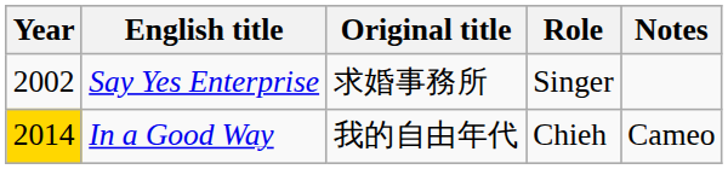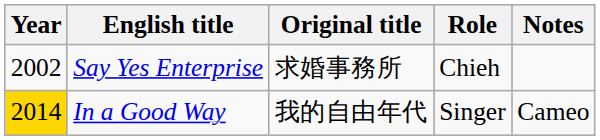 <table class="wikitable sortable">
 <tr>
 <th>Year</th>
 <th>English title</th>
 <th>Original title</th>
 <th>Role</th>
 <th class="unsortable">Notes</th>
 </tr>
 <tr>
 <td>2002</td>
 <td><em><a href='#'>Say Yes Enterprise</a></em></td>
 <td>求婚事務所</td>
-<td>Singer</td>
+<td>Chieh</td>
 <td></td>
 </tr>
 <tr>
 <td style="background: gold;">2014</td>
 <td><em><a href='#'>In a Good Way</a></em></td>
 <td>我的自由年代</td>
-<td>Chieh</td>
+<td>Singer</td>
 <td>Cameo</td>
 </tr>
 </table>
